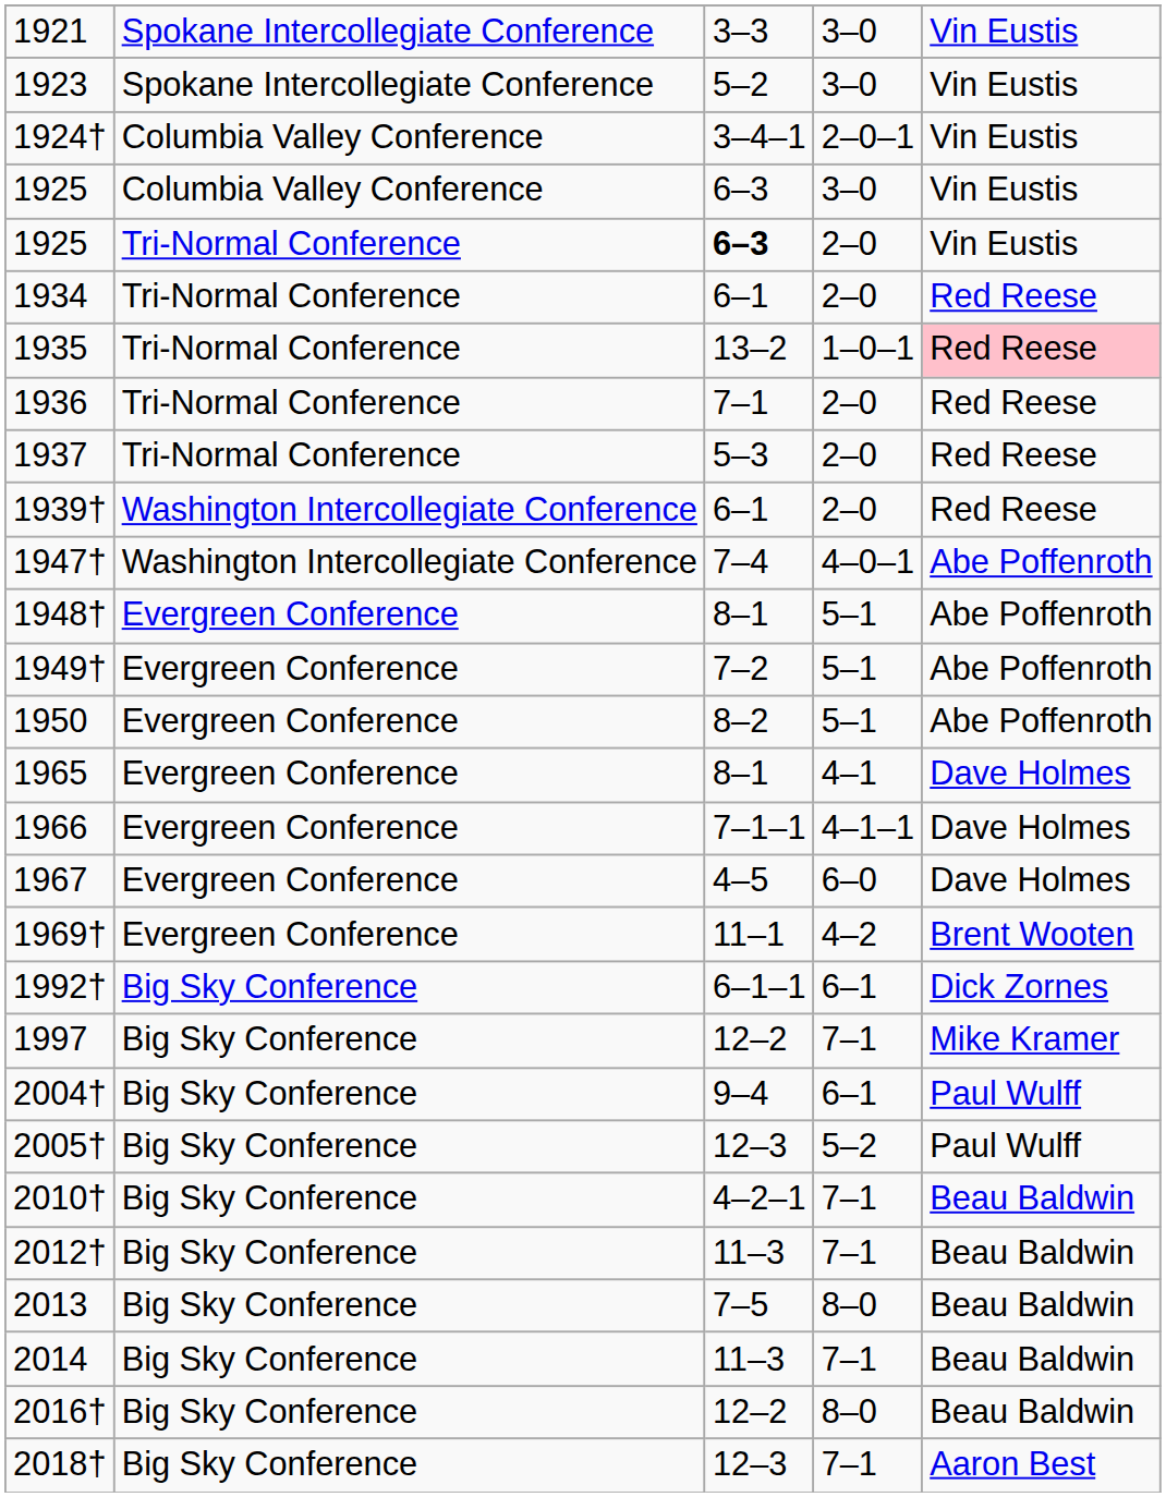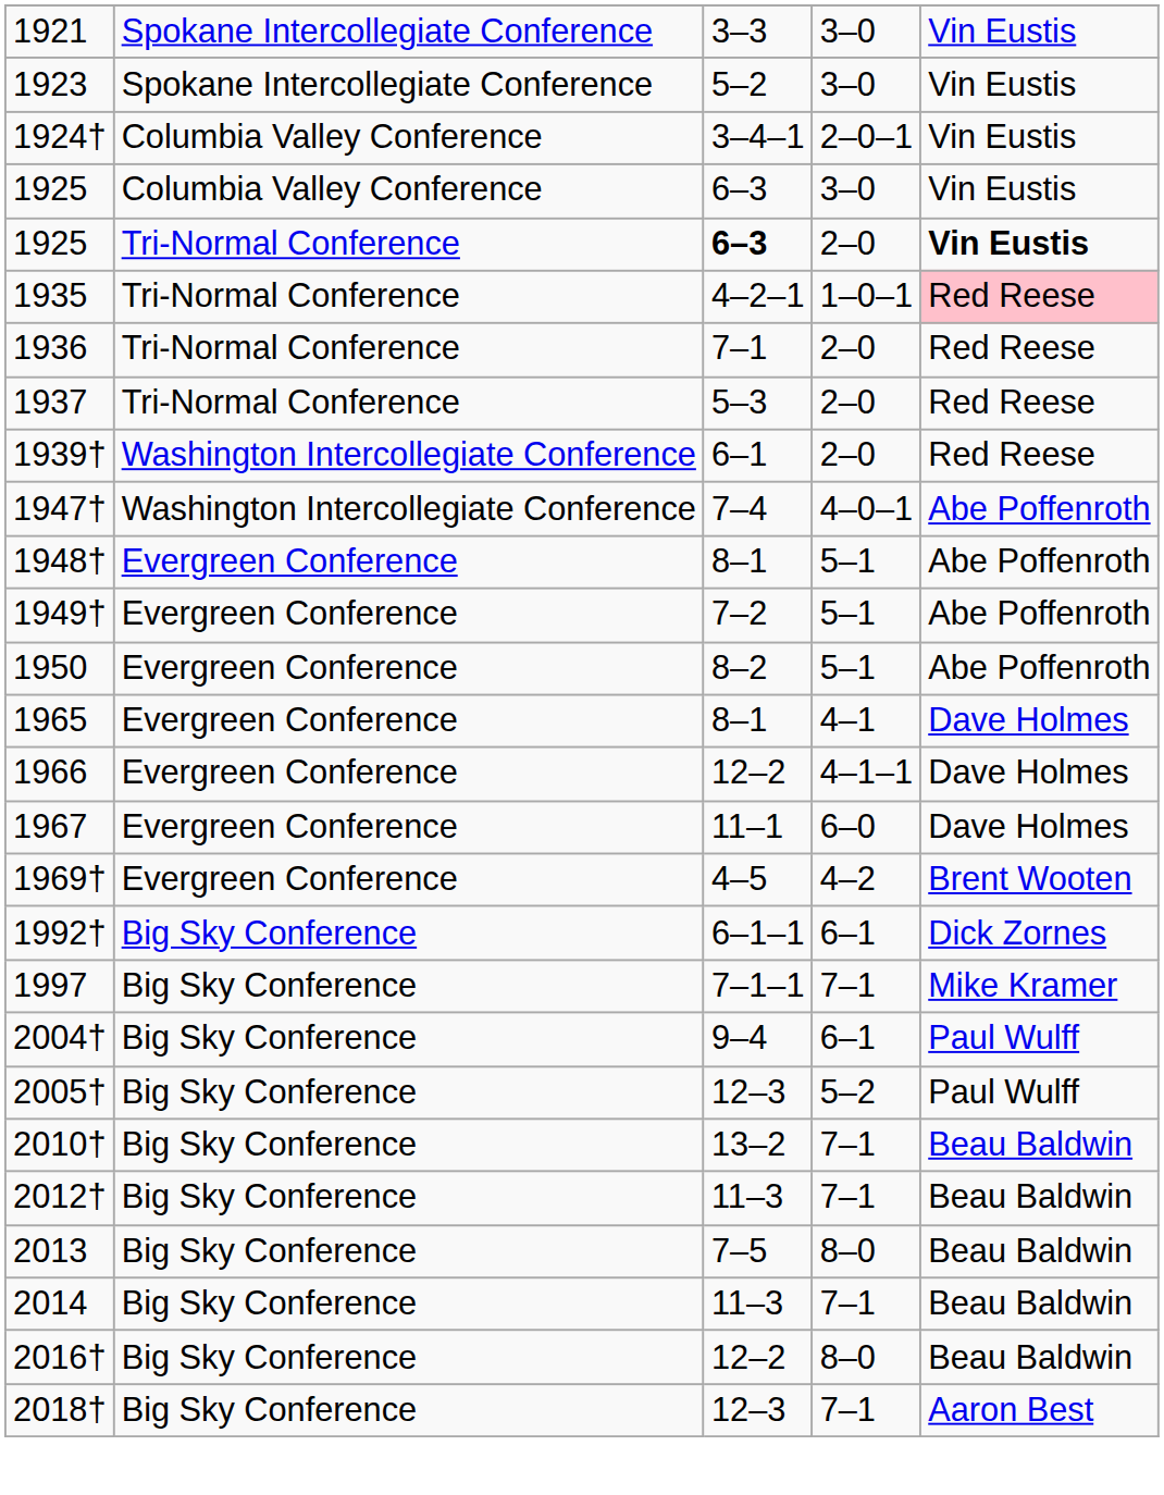 <table class="wikitable">
 <tr>
 </tr>
 <tr>
 <td>1921</td>
 <td><a href='#'>Spokane Intercollegiate Conference</a></td>
 <td>3–3</td>
 <td>3–0</td>
 <td><a href='#'>Vin Eustis</a></td>
 </tr>
 <tr>
 <td>1923</td>
 <td>Spokane Intercollegiate Conference</td>
 <td>5–2</td>
 <td>3–0</td>
 <td>Vin Eustis</td>
 </tr>
 <tr>
 <td>1924†</td>
 <td>Columbia Valley Conference</td>
 <td>3–4–1</td>
 <td>2–0–1</td>
 <td>Vin Eustis</td>
 </tr>
 <tr>
 <td>1925</td>
 <td>Columbia Valley Conference</td>
 <td>6–3</td>
 <td>3–0</td>
 <td>Vin Eustis</td>
 </tr>
 <tr>
 <td>1925</td>
 <td><a href='#'>Tri-Normal Conference</a></td>
 <td><strong>6–3</strong></td>
 <td>2–0</td>
-<td>Vin Eustis</td>
-</tr>
-<tr>
-<td>1934</td>
-<td>Tri-Normal Conference</td>
-<td>6–1</td>
-<td>2–0</td>
-<td><a href='#'>Red Reese</a></td>
+<td><strong>Vin Eustis</strong></td>
 </tr>
 <tr>
 <td>1935</td>
 <td>Tri-Normal Conference</td>
-<td>13–2</td>
+<td>4–2–1</td>
 <td>1–0–1</td>
 <td style="background: pink;">Red Reese</td>
 </tr>
 <tr>
 <td>1936</td>
 <td>Tri-Normal Conference</td>
 <td>7–1</td>
 <td>2–0</td>
 <td>Red Reese</td>
 </tr>
 <tr>
 <td>1937</td>
 <td>Tri-Normal Conference</td>
 <td>5–3</td>
 <td>2–0</td>
 <td>Red Reese</td>
 </tr>
 <tr>
 <td>1939†</td>
 <td><a href='#'>Washington Intercollegiate Conference</a></td>
 <td>6–1</td>
 <td>2–0</td>
 <td>Red Reese</td>
 </tr>
 <tr>
 <td>1947†</td>
 <td>Washington Intercollegiate Conference</td>
 <td>7–4</td>
 <td>4–0–1</td>
 <td><a href='#'>Abe Poffenroth</a></td>
 </tr>
 <tr>
 <td>1948†</td>
 <td><a href='#'>Evergreen Conference</a></td>
 <td>8–1</td>
 <td>5–1</td>
 <td>Abe Poffenroth</td>
 </tr>
 <tr>
 <td>1949†</td>
 <td>Evergreen Conference</td>
 <td>7–2</td>
 <td>5–1</td>
 <td>Abe Poffenroth</td>
 </tr>
 <tr>
 <td>1950</td>
 <td>Evergreen Conference</td>
 <td>8–2</td>
 <td>5–1</td>
 <td>Abe Poffenroth</td>
 </tr>
 <tr>
 <td>1965</td>
 <td>Evergreen Conference</td>
 <td>8–1</td>
 <td>4–1</td>
 <td><a href='#'>Dave Holmes</a></td>
 </tr>
 <tr>
 <td>1966</td>
 <td>Evergreen Conference</td>
-<td>7–1–1</td>
+<td>12–2</td>
 <td>4–1–1</td>
 <td>Dave Holmes</td>
 </tr>
 <tr>
 <td>1967</td>
 <td>Evergreen Conference</td>
-<td>4–5</td>
+<td>11–1</td>
 <td>6–0</td>
 <td>Dave Holmes</td>
 </tr>
 <tr>
 <td>1969†</td>
 <td>Evergreen Conference</td>
-<td>11–1</td>
+<td>4–5</td>
 <td>4–2</td>
 <td><a href='#'>Brent Wooten</a></td>
 </tr>
 <tr>
 <td>1992†</td>
 <td><a href='#'>Big Sky Conference</a></td>
 <td>6–1–1</td>
 <td>6–1</td>
 <td><a href='#'>Dick Zornes</a></td>
 </tr>
 <tr>
 <td>1997</td>
 <td>Big Sky Conference</td>
-<td>12–2</td>
+<td>7–1–1</td>
 <td>7–1</td>
 <td><a href='#'>Mike Kramer</a></td>
 </tr>
 <tr>
 <td>2004†</td>
 <td>Big Sky Conference</td>
 <td>9–4</td>
 <td>6–1</td>
 <td><a href='#'>Paul Wulff</a></td>
 </tr>
 <tr>
 <td>2005†</td>
 <td>Big Sky Conference</td>
 <td>12–3</td>
 <td>5–2</td>
 <td>Paul Wulff</td>
 </tr>
 <tr>
 <td>2010†</td>
 <td>Big Sky Conference</td>
-<td>4–2–1</td>
+<td>13–2</td>
 <td>7–1</td>
 <td><a href='#'>Beau Baldwin</a></td>
 </tr>
 <tr>
 <td>2012†</td>
 <td>Big Sky Conference</td>
 <td>11–3</td>
 <td>7–1</td>
 <td>Beau Baldwin</td>
 </tr>
 <tr>
 <td>2013</td>
 <td>Big Sky Conference</td>
 <td>7–5</td>
 <td>8–0</td>
 <td>Beau Baldwin</td>
 </tr>
 <tr>
 <td>2014</td>
 <td>Big Sky Conference</td>
 <td>11–3</td>
 <td>7–1</td>
 <td>Beau Baldwin</td>
 </tr>
 <tr>
 <td>2016†</td>
 <td>Big Sky Conference</td>
 <td>12–2</td>
 <td>8–0</td>
 <td>Beau Baldwin</td>
 </tr>
 <tr>
 <td>2018†</td>
 <td>Big Sky Conference</td>
 <td>12–3</td>
 <td>7–1</td>
 <td><a href='#'>Aaron Best</a></td>
 </tr>
 </table>
